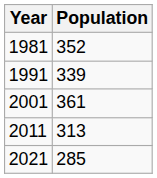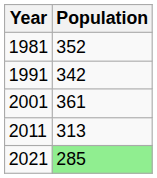 <table class=wikitable>
 <tr>
 <th>Year</th>
 <th>Population</th>
 </tr>
 <tr>
 <td>1981</td>
 <td>352</td>
 </tr>
 <tr>
 <td>1991</td>
-<td>339</td>
+<td>342</td>
 </tr>
 <tr>
 <td>2001</td>
 <td>361</td>
 </tr>
 <tr>
 <td>2011</td>
 <td>313</td>
 </tr>
 <tr>
 <td>2021</td>
-<td>285</td>
+<td style="background: lightgreen;">285</td>
 </tr>
 </table>
